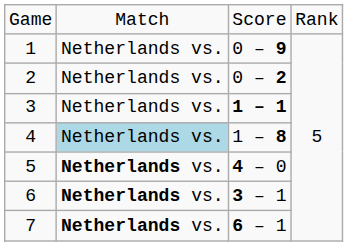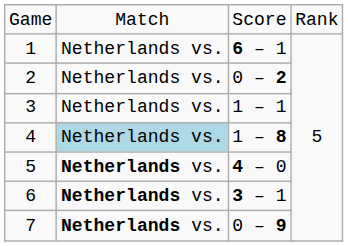 <table class="wikitable">
 <tr>
 <td style="text-align:center;">Game</td>
 <td style="text-align:center;">Match</td>
 <td style="text-align:center;">Score</td>
 <td style="text-align:center;">Rank</td>
 </tr>
 <tr>
 <td style="text-align:center;">1</td>
 <td>Netherlands vs. <strong></strong></td>
-<td style="text-align:center;">0 – <strong>9</strong></td>
+<td style="text-align:center;"><strong>6</strong> – 1</td>
 <td rowspan="7" style="text-align:center;">5</td>
 </tr>
 <tr>
 <td style="text-align:center;">2</td>
 <td>Netherlands vs. <strong></strong></td>
 <td style="text-align:center;">0 – <strong>2</strong></td>
 </tr>
 <tr>
 <td style="text-align:center;">3</td>
 <td>Netherlands vs. </td>
-<td style="text-align:center;"><strong>1 – 1</strong></td>
+<td style="text-align:center;">1 – 1</td>
 </tr>
 <tr>
 <td style="text-align:center;">4</td>
 <td style="background: lightblue;">Netherlands vs. <strong></strong></td>
 <td style="text-align:center;">1 – <strong>8</strong></td>
 </tr>
 <tr>
 <td style="text-align:center;">5</td>
 <td><strong>Netherlands</strong> vs. </td>
 <td style="text-align:center;"><strong>4</strong> – 0</td>
 </tr>
 <tr>
 <td style="text-align:center;">6</td>
 <td><strong>Netherlands</strong> vs. </td>
 <td style="text-align:center;"><strong>3</strong> – 1</td>
 </tr>
 <tr>
 <td style="text-align:center;">7</td>
 <td><strong>Netherlands</strong> vs. </td>
-<td style="text-align:center;"><strong>6</strong> – 1</td>
+<td style="text-align:center;">0 – <strong>9</strong></td>
 </tr>
 </table>
